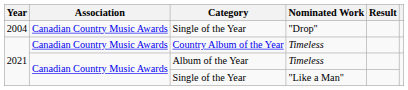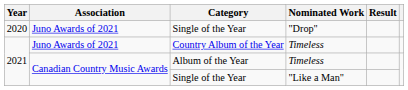 <table class="wikitable">
 <tr>
 <th>Year</th>
 <th>Association</th>
 <th>Category</th>
 <th>Nominated Work</th>
 <th>Result</th>
 <th></th>
 </tr>
 <tr>
-<td>2004</td>
-<td><a href='#'>Canadian Country Music Awards</a></td>
+<td>2020</td>
+<td><a href='#'>Juno Awards of 2021</a></td>
 <td>Single of the Year</td>
 <td>"Drop"</td>
 <td></td>
 <td></td>
 </tr>
 <tr>
 <td rowspan="3">2021</td>
-<td><a href='#'>Canadian Country Music Awards</a></td>
+<td><a href='#'>Juno Awards of 2021</a></td>
 <td><a href='#'>Country Album of the Year</a></td>
 <td><em>Timeless</em></td>
 <td></td>
 <td></td>
 </tr>
 <tr>
 <td rowspan="2"><a href='#'>Canadian Country Music Awards</a></td>
 <td>Album of the Year</td>
 <td><em>Timeless</em></td>
 <td></td>
 <td rowspan="2"><br></td>
 </tr>
 <tr>
 <td>Single of the Year</td>
 <td>"Like a Man"</td>
 <td></td>
 </tr>
 </table>
